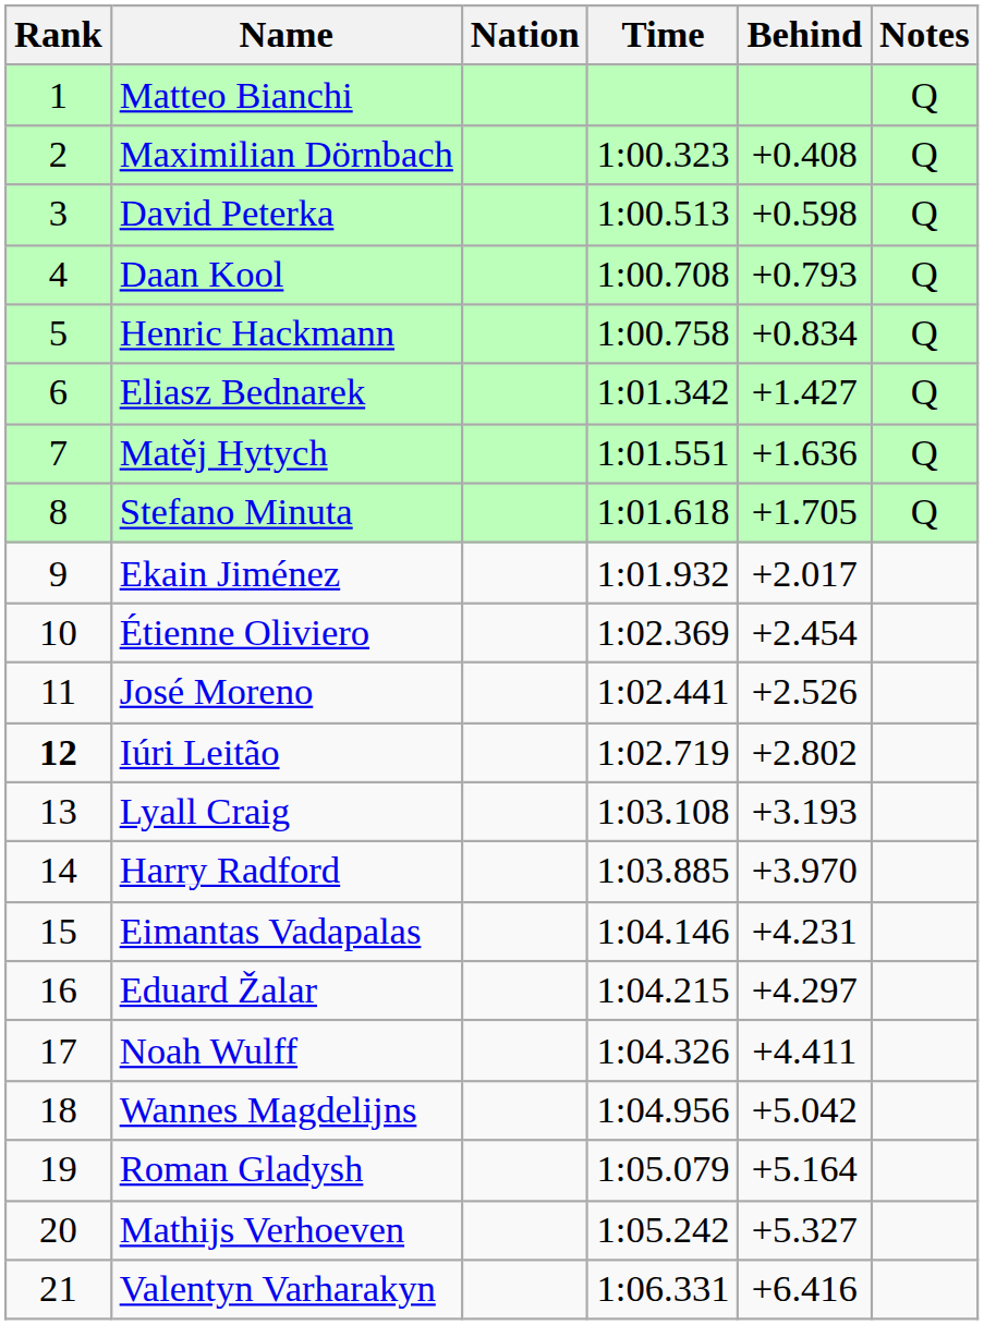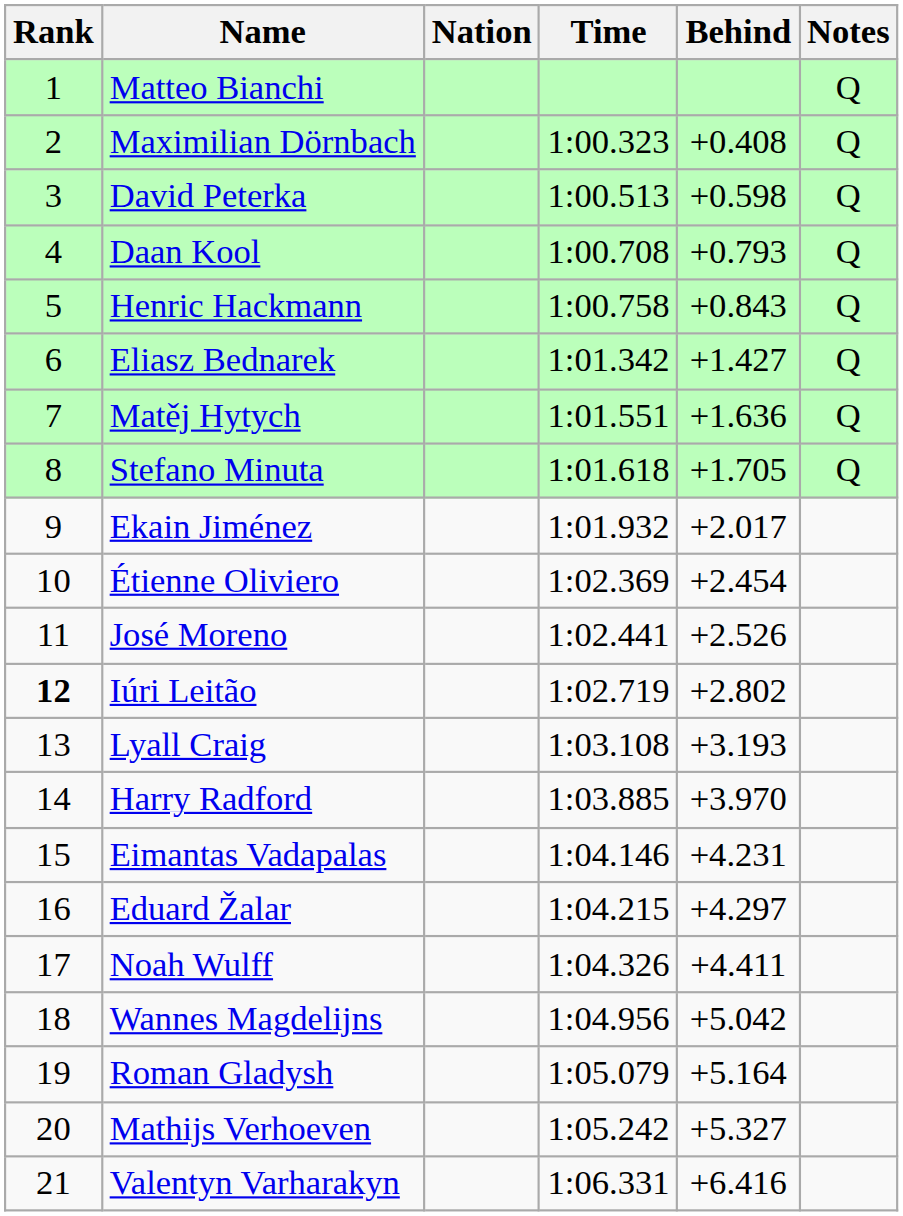 <table class="wikitable sortable" style="text-align:center">
 <tr>
 <th>Rank</th>
 <th>Name</th>
 <th>Nation</th>
 <th>Time</th>
 <th>Behind</th>
 <th>Notes</th>
 </tr>
 <tr bgcolor=bbffbb>
 <td>1</td>
 <td align=left><a href='#'>Matteo Bianchi</a></td>
 <td align=left></td>
 <td></td>
 <td></td>
 <td>Q</td>
 </tr>
 <tr bgcolor=bbffbb>
 <td>2</td>
 <td align=left><a href='#'>Maximilian Dörnbach</a></td>
 <td align=left></td>
 <td>1:00.323</td>
 <td>+0.408</td>
 <td>Q</td>
 </tr>
 <tr bgcolor=bbffbb>
 <td>3</td>
 <td align=left><a href='#'>David Peterka</a></td>
 <td align=left></td>
 <td>1:00.513</td>
 <td>+0.598</td>
 <td>Q</td>
 </tr>
 <tr bgcolor=bbffbb>
 <td>4</td>
 <td align=left><a href='#'>Daan Kool</a></td>
 <td align=left></td>
 <td>1:00.708</td>
 <td>+0.793</td>
 <td>Q</td>
 </tr>
 <tr bgcolor=bbffbb>
 <td>5</td>
 <td align=left><a href='#'>Henric Hackmann</a></td>
 <td align=left></td>
 <td>1:00.758</td>
-<td>+0.834</td>
+<td>+0.843</td>
 <td>Q</td>
 </tr>
 <tr bgcolor=bbffbb>
 <td>6</td>
 <td align=left><a href='#'>Eliasz Bednarek</a></td>
 <td align=left></td>
 <td>1:01.342</td>
 <td>+1.427</td>
 <td>Q</td>
 </tr>
 <tr bgcolor=bbffbb>
 <td>7</td>
 <td align=left><a href='#'>Matěj Hytych</a></td>
 <td align=left></td>
 <td>1:01.551</td>
 <td>+1.636</td>
 <td>Q</td>
 </tr>
 <tr bgcolor=bbffbb>
 <td>8</td>
 <td align=left><a href='#'>Stefano Minuta</a></td>
 <td align=left></td>
 <td>1:01.618</td>
 <td>+1.705</td>
 <td>Q</td>
 </tr>
 <tr>
 <td>9</td>
 <td align=left><a href='#'>Ekain Jiménez</a></td>
 <td align=left></td>
 <td>1:01.932</td>
 <td>+2.017</td>
 <td></td>
 </tr>
 <tr>
 <td>10</td>
 <td align=left><a href='#'>Étienne Oliviero</a></td>
 <td align=left></td>
 <td>1:02.369</td>
 <td>+2.454</td>
 <td></td>
 </tr>
 <tr>
 <td>11</td>
 <td align=left><a href='#'>José Moreno</a></td>
 <td align=left></td>
 <td>1:02.441</td>
 <td>+2.526</td>
 <td></td>
 </tr>
 <tr>
 <td><strong>12</strong></td>
 <td align=left><a href='#'>Iúri Leitão</a></td>
 <td align=left></td>
 <td>1:02.719</td>
 <td>+2.802</td>
 <td></td>
 </tr>
 <tr>
 <td>13</td>
 <td align=left><a href='#'>Lyall Craig</a></td>
 <td align=left></td>
 <td>1:03.108</td>
 <td>+3.193</td>
 <td></td>
 </tr>
 <tr>
 <td>14</td>
 <td align=left><a href='#'>Harry Radford</a></td>
 <td align=left></td>
 <td>1:03.885</td>
 <td>+3.970</td>
 <td></td>
 </tr>
 <tr>
 <td>15</td>
 <td align=left><a href='#'>Eimantas Vadapalas</a></td>
 <td align=left></td>
 <td>1:04.146</td>
 <td>+4.231</td>
 <td></td>
 </tr>
 <tr>
 <td>16</td>
 <td align=left><a href='#'>Eduard Žalar</a></td>
 <td align=left></td>
 <td>1:04.215</td>
 <td>+4.297</td>
 <td></td>
 </tr>
 <tr>
 <td>17</td>
 <td align=left><a href='#'>Noah Wulff</a></td>
 <td align=left></td>
 <td>1:04.326</td>
 <td>+4.411</td>
 <td></td>
 </tr>
 <tr>
 <td>18</td>
 <td align=left><a href='#'>Wannes Magdelijns</a></td>
 <td align=left></td>
 <td>1:04.956</td>
 <td>+5.042</td>
 <td></td>
 </tr>
 <tr>
 <td>19</td>
 <td align=left><a href='#'>Roman Gladysh</a></td>
 <td align=left></td>
 <td>1:05.079</td>
 <td>+5.164</td>
 <td></td>
 </tr>
 <tr>
 <td>20</td>
 <td align=left><a href='#'>Mathijs Verhoeven</a></td>
 <td align=left></td>
 <td>1:05.242</td>
 <td>+5.327</td>
 <td></td>
 </tr>
 <tr>
 <td>21</td>
 <td align=left><a href='#'>Valentyn Varharakyn</a></td>
 <td align=left></td>
 <td>1:06.331</td>
 <td>+6.416</td>
 <td></td>
 </tr>
 </table>
